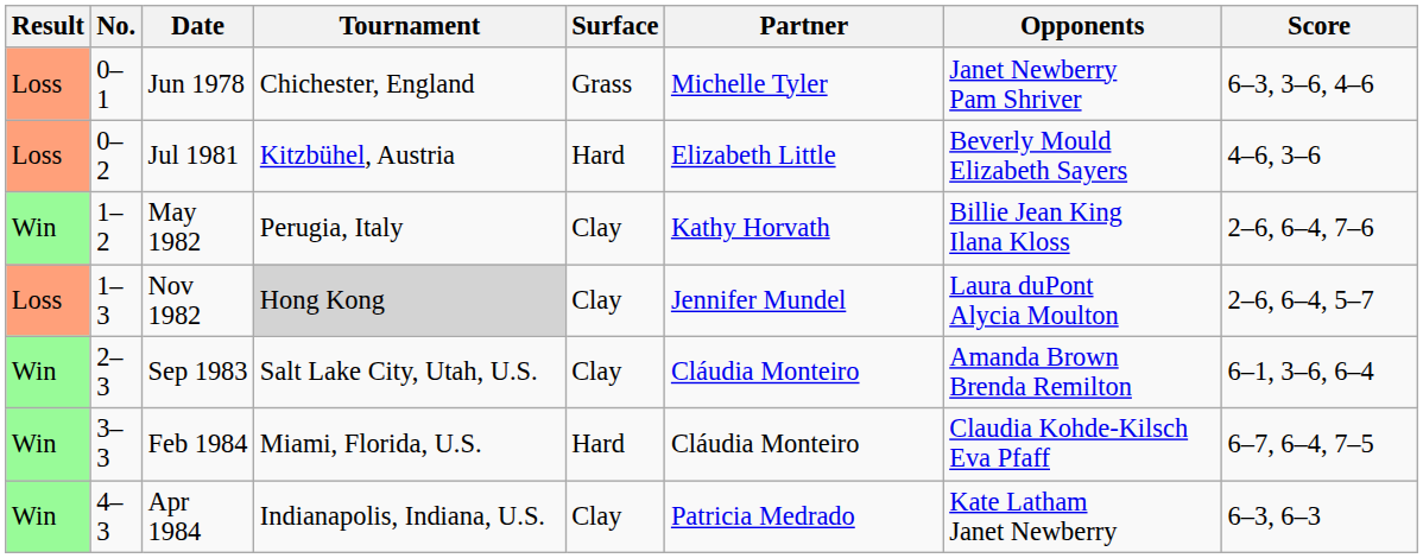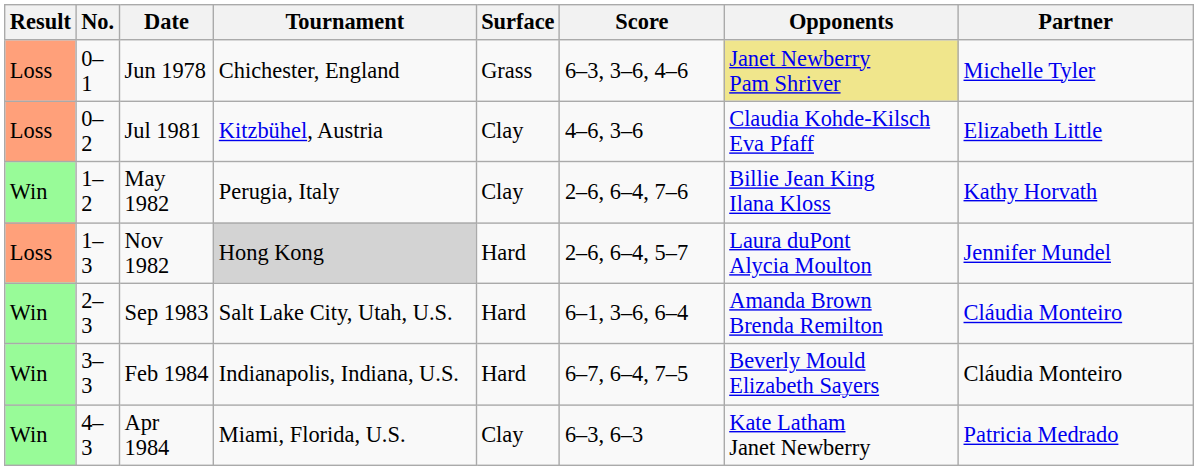 <table class="sortable wikitable">
 <tr>
 <th style="width:40px">Result</th>
 <th style="width:20px">No.</th>
 <th style="width:60px">Date</th>
 <th style="width:180px">Tournament</th>
 <th style="width:50px">Surface</th>
+<th style="width:110px" class="unsortable">Score</th>
+<th style="width:160px">Opponents</th>
 <th style="width:160px">Partner</th>
-<th style="width:160px">Opponents</th>
-<th style="width:110px" class="unsortable">Score</th>
 </tr>
 <tr>
 <td style="background:#ffa07a;">Loss</td>
 <td>0–1</td>
 <td>Jun 1978</td>
 <td>Chichester, England</td>
 <td>Grass</td>
+<td>6–3, 3–6, 4–6</td>
+<td style="background: khaki;"> <a href='#'>Janet Newberry</a> <br>  <a href='#'>Pam Shriver</a></td>
 <td> <a href='#'>Michelle Tyler</a></td>
-<td> <a href='#'>Janet Newberry</a> <br>  <a href='#'>Pam Shriver</a></td>
-<td>6–3, 3–6, 4–6</td>
 </tr>
 <tr>
 <td style="background:#ffa07a;">Loss</td>
 <td>0–2</td>
 <td>Jul 1981</td>
 <td><a href='#'>Kitzbühel</a>, Austria</td>
-<td>Hard</td>
+<td>Clay</td>
+<td>4–6, 3–6</td>
+<td> <a href='#'>Claudia Kohde-Kilsch</a> <br>  <a href='#'>Eva Pfaff</a></td>
 <td> <a href='#'>Elizabeth Little</a></td>
-<td> <a href='#'>Beverly Mould</a> <br>  <a href='#'>Elizabeth Sayers</a></td>
-<td>4–6, 3–6</td>
 </tr>
 <tr>
 <td style="background:#98fb98;">Win</td>
 <td>1–2</td>
 <td>May 1982</td>
 <td>Perugia, Italy</td>
 <td>Clay</td>
+<td>2–6, 6–4, 7–6</td>
+<td> <a href='#'>Billie Jean King</a> <br>  <a href='#'>Ilana Kloss</a></td>
 <td> <a href='#'>Kathy Horvath</a></td>
-<td> <a href='#'>Billie Jean King</a> <br>  <a href='#'>Ilana Kloss</a></td>
-<td>2–6, 6–4, 7–6</td>
 </tr>
 <tr>
 <td style="background:#ffa07a;">Loss</td>
 <td>1–3</td>
 <td>Nov 1982</td>
 <td style="background: lightgrey;">Hong Kong</td>
-<td>Clay</td>
+<td>Hard</td>
+<td>2–6, 6–4, 5–7</td>
+<td> <a href='#'>Laura duPont</a> <br>  <a href='#'>Alycia Moulton</a></td>
 <td> <a href='#'>Jennifer Mundel</a></td>
-<td> <a href='#'>Laura duPont</a> <br>  <a href='#'>Alycia Moulton</a></td>
-<td>2–6, 6–4, 5–7</td>
 </tr>
 <tr>
 <td style="background:#98fb98;">Win</td>
 <td>2–3</td>
 <td>Sep 1983</td>
 <td>Salt Lake City, Utah, U.S.</td>
-<td>Clay</td>
+<td>Hard</td>
+<td>6–1, 3–6, 6–4</td>
+<td> <a href='#'>Amanda Brown</a> <br>  <a href='#'>Brenda Remilton</a></td>
 <td> <a href='#'>Cláudia Monteiro</a></td>
-<td> <a href='#'>Amanda Brown</a> <br>  <a href='#'>Brenda Remilton</a></td>
-<td>6–1, 3–6, 6–4</td>
 </tr>
 <tr>
 <td style="background:#98fb98;">Win</td>
 <td>3–3</td>
 <td>Feb 1984</td>
-<td>Miami, Florida, U.S.</td>
+<td>Indianapolis, Indiana, U.S.</td>
 <td>Hard</td>
+<td>6–7, 6–4, 7–5</td>
+<td> <a href='#'>Beverly Mould</a> <br>  <a href='#'>Elizabeth Sayers</a></td>
 <td> Cláudia Monteiro</td>
-<td> <a href='#'>Claudia Kohde-Kilsch</a> <br>  <a href='#'>Eva Pfaff</a></td>
-<td>6–7, 6–4, 7–5</td>
 </tr>
 <tr>
 <td style="background:#98fb98;">Win</td>
 <td>4–3</td>
 <td>Apr 1984</td>
-<td>Indianapolis, Indiana, U.S.</td>
+<td>Miami, Florida, U.S.</td>
 <td>Clay</td>
+<td>6–3, 6–3</td>
+<td> <a href='#'>Kate Latham</a> <br>  Janet Newberry</td>
 <td> <a href='#'>Patricia Medrado</a></td>
-<td> <a href='#'>Kate Latham</a> <br>  Janet Newberry</td>
-<td>6–3, 6–3</td>
 </tr>
 </table>
